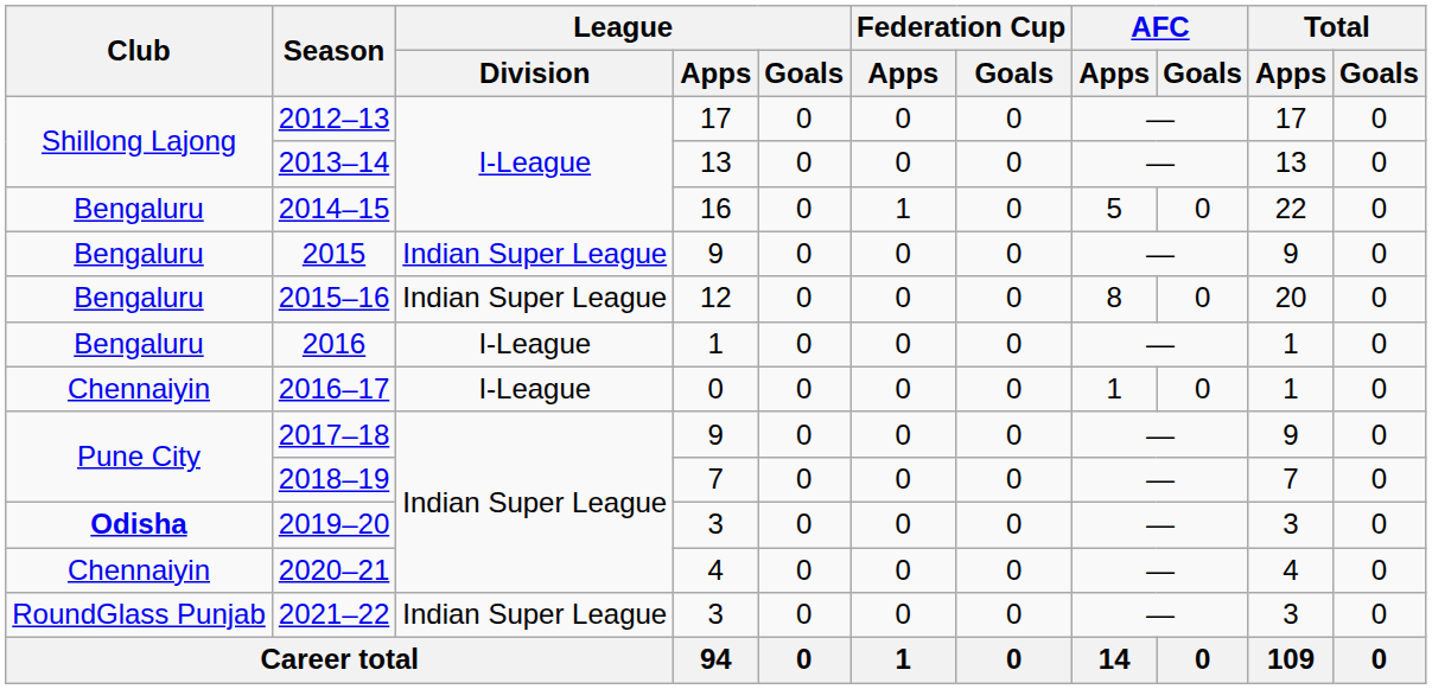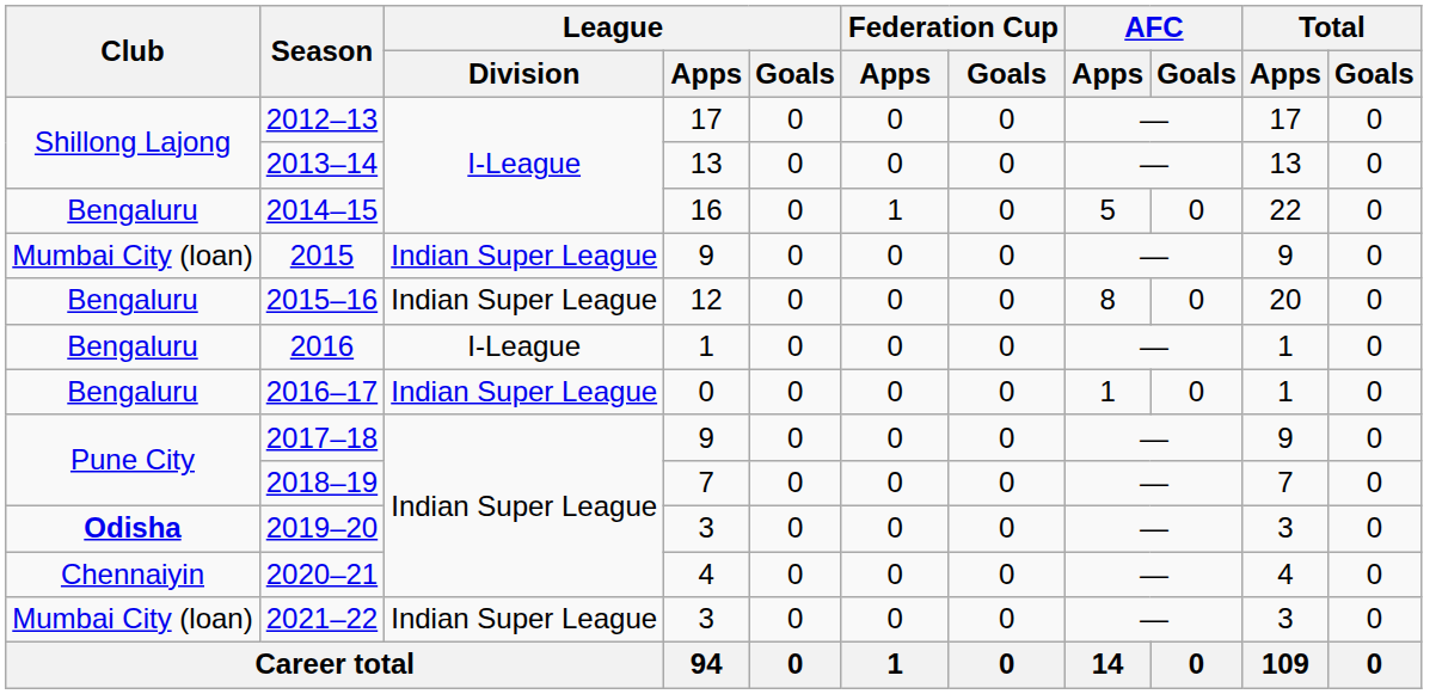 <table class="wikitable" style="font-size; text-align:center;">
 <tr>
 <th rowspan="2">Club</th>
 <th rowspan="2">Season</th>
 <th colspan="3">League</th>
 <th colspan="2">Federation Cup</th>
 <th colspan="2"><a href='#'>AFC</a></th>
 <th colspan="2">Total</th>
 </tr>
 <tr>
 <th>Division</th>
 <th>Apps</th>
 <th>Goals</th>
 <th>Apps</th>
 <th>Goals</th>
 <th>Apps</th>
 <th>Goals</th>
 <th>Apps</th>
 <th>Goals</th>
 </tr>
 <tr>
 <td rowspan="2"><a href='#'>Shillong Lajong</a></td>
 <td><a href='#'>2012–13</a></td>
 <td rowspan="3"><a href='#'>I-League</a></td>
 <td>17</td>
 <td>0</td>
 <td>0</td>
 <td>0</td>
 <td colspan="2">—</td>
 <td>17</td>
 <td>0</td>
 </tr>
 <tr>
 <td><a href='#'>2013–14</a></td>
 <td>13</td>
 <td>0</td>
 <td>0</td>
 <td>0</td>
 <td colspan="2">—</td>
 <td>13</td>
 <td>0</td>
 </tr>
 <tr>
 <td rowspan="1"><a href='#'>Bengaluru</a></td>
 <td><a href='#'>2014–15</a></td>
 <td>16</td>
 <td>0</td>
 <td>1</td>
 <td>0</td>
 <td>5</td>
 <td>0</td>
 <td>22</td>
 <td>0</td>
 </tr>
 <tr>
-<td rowspan="1"><a href='#'>Bengaluru</a></td>
+<td rowspan="1"><a href='#'>Mumbai City</a> (loan)</td>
 <td><a href='#'>2015</a></td>
 <td rowspan="1"><a href='#'>Indian Super League</a></td>
 <td>9</td>
 <td>0</td>
 <td>0</td>
 <td>0</td>
 <td colspan="2">—</td>
 <td>9</td>
 <td>0</td>
 </tr>
 <tr>
 <td rowspan="1"><a href='#'>Bengaluru</a></td>
 <td><a href='#'>2015–16</a></td>
 <td rowspan="1">Indian Super League</td>
 <td>12</td>
 <td>0</td>
 <td>0</td>
 <td>0</td>
 <td>8</td>
 <td>0</td>
 <td>20</td>
 <td>0</td>
 </tr>
 <tr>
 <td rowspan="1"><a href='#'>Bengaluru</a></td>
 <td><a href='#'>2016</a></td>
 <td rowspan="1">I-League</td>
 <td>1</td>
 <td>0</td>
 <td>0</td>
 <td>0</td>
 <td colspan="2">—</td>
 <td>1</td>
 <td>0</td>
 </tr>
 <tr>
-<td rowspan="1"><a href='#'>Chennaiyin</a></td>
+<td rowspan="1"><a href='#'>Bengaluru</a></td>
 <td><a href='#'>2016–17</a></td>
-<td rowspan="1">I-League</td>
+<td rowspan="1"><a href='#'>Indian Super League</a></td>
 <td>0</td>
 <td>0</td>
 <td>0</td>
 <td>0</td>
 <td>1</td>
 <td>0</td>
 <td>1</td>
 <td>0</td>
 </tr>
 <tr>
 <td rowspan="2"><a href='#'>Pune City</a></td>
 <td><a href='#'>2017–18</a></td>
 <td rowspan="4">Indian Super League</td>
 <td>9</td>
 <td>0</td>
 <td>0</td>
 <td>0</td>
 <td colspan="2">—</td>
 <td>9</td>
 <td>0</td>
 </tr>
 <tr>
 <td><a href='#'>2018–19</a></td>
 <td>7</td>
 <td>0</td>
 <td>0</td>
 <td>0</td>
 <td colspan="2">—</td>
 <td>7</td>
 <td>0</td>
 </tr>
 <tr>
 <td rowspan="1"><strong><a href='#'>Odisha</a></strong></td>
 <td><a href='#'>2019–20</a></td>
 <td>3</td>
 <td>0</td>
 <td>0</td>
 <td>0</td>
 <td colspan="2">—</td>
 <td>3</td>
 <td>0</td>
 </tr>
 <tr>
 <td rowspan="1"><a href='#'>Chennaiyin</a></td>
 <td><a href='#'>2020–21</a></td>
 <td>4</td>
 <td>0</td>
 <td>0</td>
 <td>0</td>
 <td colspan="2">—</td>
 <td>4</td>
 <td>0</td>
 </tr>
 <tr>
-<td rowspan="1"><a href='#'>RoundGlass Punjab</a></td>
+<td rowspan="1"><a href='#'>Mumbai City</a> (loan)</td>
 <td><a href='#'>2021–22</a></td>
 <td rowspan="1">Indian Super League</td>
 <td>3</td>
 <td>0</td>
 <td>0</td>
 <td>0</td>
 <td colspan="2">—</td>
 <td>3</td>
 <td>0</td>
 </tr>
 <tr>
 <th colspan="3">Career total</th>
 <th>94</th>
 <th>0</th>
 <th>1</th>
 <th>0</th>
 <th>14</th>
 <th>0</th>
 <th>109</th>
 <th>0</th>
 </tr>
 </table>
